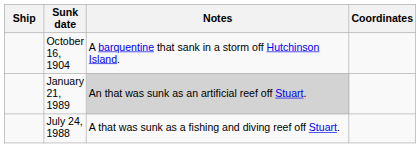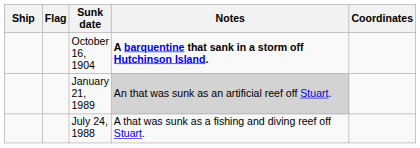 <table class=wikitable | style = "width:100%">
 <tr>
 <th style="width:10%">Ship</th>
+<th>Flag</th>
 <th style="width:10%">Sunk date</th>
 <th style="width:70%">Notes</th>
 <th style="width:10%">Coordinates</th>
 </tr>
 <tr>
 <td></td>
+<td></td>
 <td>October 16, 1904</td>
-<td>A <a href='#'>barquentine</a> that sank in a storm off <a href='#'>Hutchinson Island</a>.</td>
+<td><strong>A <a href='#'>barquentine</a> that sank in a storm off <a href='#'>Hutchinson Island</a>.</strong></td>
 <td></td>
 </tr>
 <tr>
+<td></td>
 <td></td>
 <td>January 21, 1989</td>
 <td style="background: lightgrey;">An  that was sunk as an artificial reef off <a href='#'>Stuart</a>.</td>
 <td></td>
 </tr>
 <tr>
 <td></td>
+<td></td>
 <td>July 24, 1988</td>
 <td>A  that was sunk as a fishing and diving reef off <a href='#'>Stuart</a>.</td>
 <td></td>
 </tr>
 </table>
